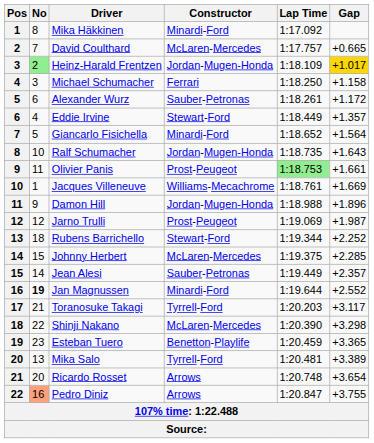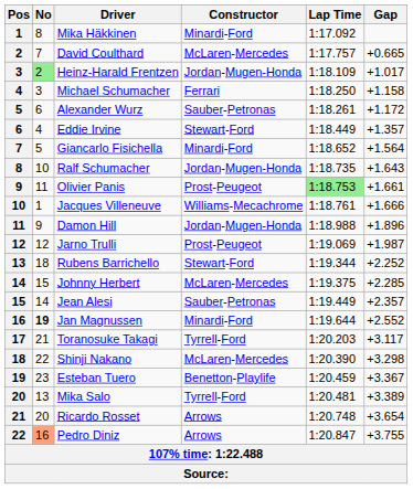 <table class="wikitable sortable" style="font-size: 95%;">
 <tr>
 <th>Pos</th>
 <th>No</th>
 <th>Driver</th>
 <th>Constructor</th>
 <th>Lap Time</th>
 <th>Gap</th>
 </tr>
 <tr>
 <th>1</th>
 <td>8</td>
 <td> <a href='#'>Mika Häkkinen</a></td>
 <td><a href='#'>Minardi</a>-<a href='#'>Ford</a></td>
 <td>1:17.092</td>
 <td></td>
 </tr>
 <tr>
 <th>2</th>
 <td>7</td>
 <td> <a href='#'>David Coulthard</a></td>
 <td><a href='#'>McLaren</a>-<a href='#'>Mercedes</a></td>
 <td>1:17.757</td>
 <td>+0.665</td>
 </tr>
 <tr>
 <th>3</th>
 <td style="background: lightgreen;">2</td>
 <td> <a href='#'>Heinz-Harald Frentzen</a></td>
 <td><a href='#'>Jordan</a>-<a href='#'>Mugen-Honda</a></td>
 <td>1:18.109</td>
-<td style="background: gold;">+1.017</td>
+<td>+1.017</td>
 </tr>
 <tr>
 <th>4</th>
 <td>3</td>
 <td> <a href='#'>Michael Schumacher</a></td>
 <td><a href='#'>Ferrari</a></td>
 <td>1:18.250</td>
 <td>+1.158</td>
 </tr>
 <tr>
 <th>5</th>
 <td>6</td>
 <td> <a href='#'>Alexander Wurz</a></td>
 <td><a href='#'>Sauber</a>-<a href='#'>Petronas</a></td>
 <td>1:18.261</td>
 <td>+1.172</td>
 </tr>
 <tr>
 <th>6</th>
 <td>4</td>
 <td> <a href='#'>Eddie Irvine</a></td>
 <td><a href='#'>Stewart</a>-<a href='#'>Ford</a></td>
 <td>1:18.449</td>
 <td>+1.357</td>
 </tr>
 <tr>
 <th>7</th>
 <td>5</td>
 <td> <a href='#'>Giancarlo Fisichella</a></td>
 <td><a href='#'>Minardi</a>-<a href='#'>Ford</a></td>
 <td>1:18.652</td>
 <td>+1.564</td>
 </tr>
 <tr>
 <th>8</th>
 <td>10</td>
 <td> <a href='#'>Ralf Schumacher</a></td>
 <td><a href='#'>Jordan</a>-<a href='#'>Mugen-Honda</a></td>
 <td>1:18.735</td>
 <td>+1.643</td>
 </tr>
 <tr>
 <th>9</th>
 <td>11</td>
 <td> <a href='#'>Olivier Panis</a></td>
 <td><a href='#'>Prost</a>-<a href='#'>Peugeot</a></td>
 <td style="background: lightgreen;">1:18.753</td>
 <td>+1.661</td>
 </tr>
 <tr>
 <th>10</th>
 <td>1</td>
 <td> <a href='#'>Jacques Villeneuve</a></td>
 <td><a href='#'>Williams</a>-<a href='#'>Mecachrome</a></td>
 <td>1:18.761</td>
-<td>+1.669</td>
+<td>+1.666</td>
 </tr>
 <tr>
 <th>11</th>
 <td>9</td>
 <td> <a href='#'>Damon Hill</a></td>
 <td><a href='#'>Jordan</a>-<a href='#'>Mugen-Honda</a></td>
 <td>1:18.988</td>
 <td>+1.896</td>
 </tr>
 <tr>
 <th>12</th>
 <td>12</td>
 <td> <a href='#'>Jarno Trulli</a></td>
 <td><a href='#'>Prost</a>-<a href='#'>Peugeot</a></td>
 <td>1:19.069</td>
 <td>+1.987</td>
 </tr>
 <tr>
 <th>13</th>
 <td>18</td>
 <td> <a href='#'>Rubens Barrichello</a></td>
 <td><a href='#'>Stewart</a>-<a href='#'>Ford</a></td>
 <td>1:19.344</td>
 <td>+2.252</td>
 </tr>
 <tr>
 <th>14</th>
 <td>15</td>
 <td> <a href='#'>Johnny Herbert</a></td>
 <td><a href='#'>McLaren</a>-<a href='#'>Mercedes</a></td>
 <td>1:19.375</td>
 <td>+2.285</td>
 </tr>
 <tr>
 <th>15</th>
 <td>14</td>
 <td> <a href='#'>Jean Alesi</a></td>
 <td><a href='#'>Sauber</a>-<a href='#'>Petronas</a></td>
 <td>1:19.449</td>
 <td>+2.357</td>
 </tr>
 <tr>
 <th>16</th>
 <td><strong>19</strong></td>
 <td> <a href='#'>Jan Magnussen</a></td>
 <td><a href='#'>Minardi</a>-<a href='#'>Ford</a></td>
 <td>1:19.644</td>
 <td>+2.552</td>
 </tr>
 <tr>
 <th>17</th>
 <td>21</td>
 <td> <a href='#'>Toranosuke Takagi</a></td>
 <td><a href='#'>Tyrrell</a>-<a href='#'>Ford</a></td>
 <td>1:20.203</td>
 <td>+3.117</td>
 </tr>
 <tr>
 <th>18</th>
 <td>22</td>
 <td> <a href='#'>Shinji Nakano</a></td>
 <td><a href='#'>McLaren</a>-<a href='#'>Mercedes</a></td>
 <td>1:20.390</td>
 <td>+3.298</td>
 </tr>
 <tr>
 <th>19</th>
 <td>23</td>
 <td> <a href='#'>Esteban Tuero</a></td>
 <td><a href='#'>Benetton</a>-<a href='#'>Playlife</a></td>
 <td>1:20.459</td>
-<td>+3.365</td>
+<td>+3.367</td>
 </tr>
 <tr>
 <th>20</th>
 <td>13</td>
 <td> <a href='#'>Mika Salo</a></td>
 <td><a href='#'>Tyrrell</a>-<a href='#'>Ford</a></td>
 <td>1:20.481</td>
 <td>+3.389</td>
 </tr>
 <tr>
 <th>21</th>
 <td>20</td>
 <td> <a href='#'>Ricardo Rosset</a></td>
 <td><a href='#'>Arrows</a></td>
 <td>1:20.748</td>
 <td>+3.654</td>
 </tr>
 <tr>
 <th>22</th>
 <td style="background: lightsalmon;">16</td>
 <td> <a href='#'>Pedro Diniz</a></td>
 <td><a href='#'>Arrows</a></td>
 <td>1:20.847</td>
 <td>+3.755</td>
 </tr>
 <tr>
 <th colspan="6"><a href='#'>107% time</a>: 1:22.488</th>
 </tr>
 <tr>
 <th colspan="6">Source:</th>
 </tr>
 </table>
